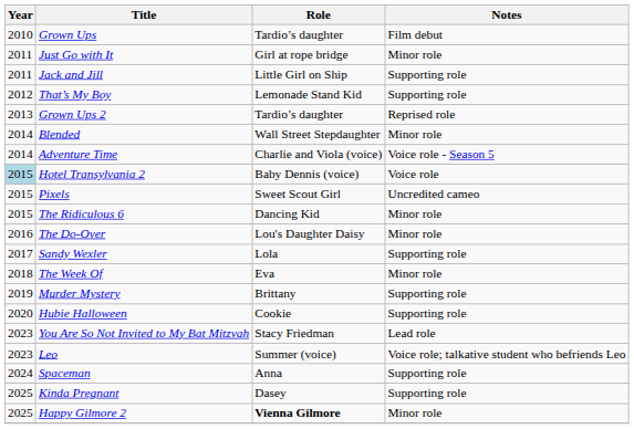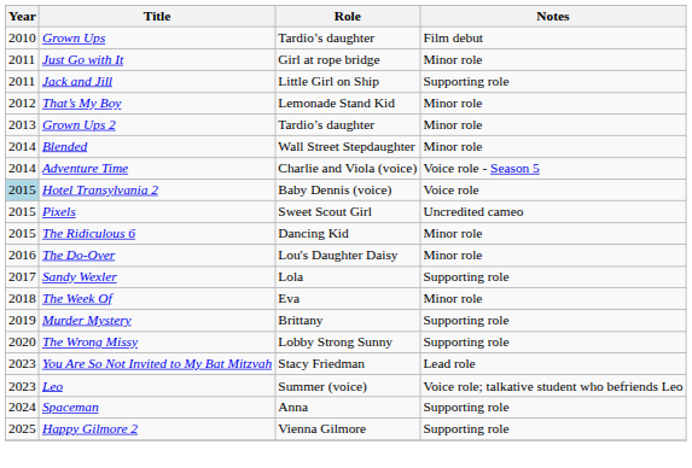 <table class="wikitable sortable">
 <tr>
 <th>Year</th>
 <th>Title</th>
 <th>Role</th>
 <th>Notes</th>
 </tr>
 <tr>
 <td>2010</td>
 <td><em><a href='#'>Grown Ups</a></em></td>
 <td>Tardio’s daughter</td>
 <td>Film debut</td>
 </tr>
 <tr>
 <td>2011</td>
 <td><em><a href='#'>Just Go with It</a></em></td>
 <td>Girl at rope bridge</td>
 <td>Minor role</td>
 </tr>
 <tr>
 <td>2011</td>
 <td><em><a href='#'>Jack and Jill</a></em></td>
 <td>Little Girl on Ship</td>
 <td>Supporting role</td>
 </tr>
 <tr>
 <td>2012</td>
 <td><em><a href='#'>That’s My Boy</a></em></td>
 <td>Lemonade Stand Kid</td>
-<td>Supporting role</td>
+<td>Minor role</td>
 </tr>
 <tr>
 <td>2013</td>
 <td><em><a href='#'>Grown Ups 2</a></em></td>
 <td>Tardio’s daughter</td>
-<td>Reprised role</td>
+<td>Minor role</td>
 </tr>
 <tr>
 <td>2014</td>
 <td><em><a href='#'>Blended</a></em></td>
 <td>Wall Street Stepdaughter</td>
 <td>Minor role</td>
 </tr>
 <tr>
 <td>2014</td>
 <td><em><a href='#'>Adventure Time</a></em></td>
 <td>Charlie and Viola (voice)</td>
 <td>Voice role - <a href='#'>Season 5</a></td>
 </tr>
 <tr>
 <td style="background: lightblue;">2015</td>
 <td><em><a href='#'>Hotel Transylvania 2</a></em></td>
 <td>Baby Dennis (voice)</td>
 <td>Voice role</td>
 </tr>
 <tr>
 <td>2015</td>
 <td><em><a href='#'>Pixels</a></em></td>
 <td>Sweet Scout Girl</td>
 <td>Uncredited cameo</td>
 </tr>
 <tr>
 <td>2015</td>
 <td><em><a href='#'>The Ridiculous 6</a></em></td>
 <td>Dancing Kid</td>
 <td>Minor role</td>
 </tr>
 <tr>
 <td>2016</td>
 <td><em><a href='#'>The Do-Over</a></em></td>
 <td>Lou's Daughter Daisy</td>
 <td>Minor role</td>
 </tr>
 <tr>
 <td>2017</td>
 <td><em><a href='#'>Sandy Wexler</a></em></td>
 <td>Lola</td>
 <td>Supporting role</td>
 </tr>
 <tr>
 <td>2018</td>
 <td><em><a href='#'>The Week Of</a></em></td>
 <td>Eva</td>
 <td>Minor role</td>
 </tr>
 <tr>
 <td>2019</td>
 <td><em><a href='#'>Murder Mystery</a></em></td>
 <td>Brittany</td>
 <td>Supporting role</td>
 </tr>
 <tr>
 <td>2020</td>
-<td><em><a href='#'>Hubie Halloween</a></em></td>
-<td>Cookie</td>
+<td><em><a href='#'>The Wrong Missy</a></em></td>
+<td>Lobby Strong Sunny</td>
 <td>Supporting role</td>
 </tr>
 <tr>
 <td>2023</td>
 <td><em><a href='#'>You Are So Not Invited to My Bat Mitzvah</a></em></td>
 <td>Stacy Friedman</td>
 <td>Lead role</td>
 </tr>
 <tr>
 <td>2023</td>
 <td><a href='#'><em>Leo</em></a></td>
 <td>Summer (voice)</td>
 <td>Voice role; talkative student who befriends Leo</td>
 </tr>
 <tr>
 <td>2024</td>
 <td><em><a href='#'>Spaceman</a></em></td>
 <td>Anna</td>
 <td>Supporting role</td>
 </tr>
 <tr>
 <td>2025</td>
-<td><em><a href='#'>Kinda Pregnant</a></em></td>
-<td>Dasey</td>
+<td><em><a href='#'>Happy Gilmore 2</a></em></td>
+<td>Vienna Gilmore</td>
 <td>Supporting role</td>
-</tr>
-<tr>
-<td>2025</td>
-<td><em><a href='#'>Happy Gilmore 2</a></em></td>
-<td><strong>Vienna Gilmore</strong></td>
-<td>Minor role</td>
 </tr>
 <tr>
 </tr>
 </table>
